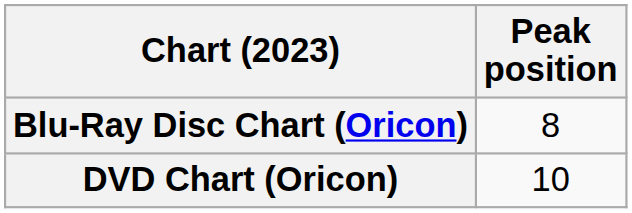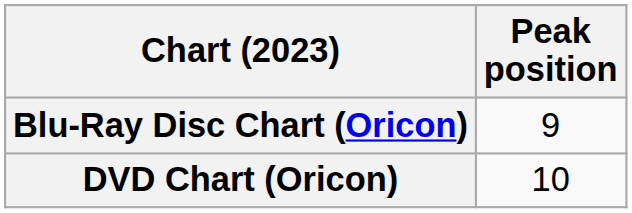 <table class="wikitable plainrowheaders" style="text-align:center">
 <tr>
 <th scope="col">Chart (2023)</th>
 <th scope="col">Peak<br> position</th>
 </tr>
 <tr>
 <th scope="row">Blu-Ray Disc Chart (<a href='#'>Oricon</a>)</th>
-<td>8</td>
+<td>9</td>
 </tr>
 <tr>
 <th scope="row">DVD Chart (Oricon)</th>
 <td>10</td>
 </tr>
 </table>
